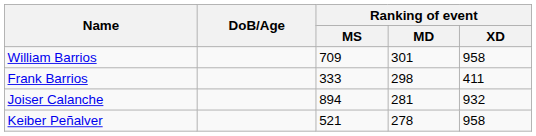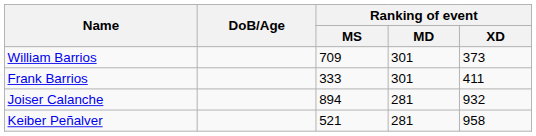 <table class="wikitable" style="width:600px; font-size:95%;">
 <tr>
 <th rowspan="2" align="left">Name</th>
 <th rowspan="2" align="left">DoB/Age</th>
 <th colspan="3" align="center">Ranking of event</th>
 </tr>
 <tr>
 <th align="center">MS</th>
 <th>MD</th>
 <th align="center">XD</th>
 </tr>
 <tr>
 <td><a href='#'>William Barrios</a></td>
 <td></td>
 <td>709</td>
 <td>301</td>
-<td>958</td>
+<td>373</td>
 </tr>
 <tr>
 <td><a href='#'>Frank Barrios</a></td>
 <td></td>
 <td>333</td>
-<td>298</td>
+<td>301</td>
 <td>411</td>
 </tr>
 <tr>
 <td><a href='#'>Joiser Calanche</a></td>
 <td></td>
 <td>894</td>
 <td>281</td>
 <td>932</td>
 </tr>
 <tr>
 <td><a href='#'>Keiber Peñalver</a></td>
 <td></td>
 <td>521</td>
-<td>278</td>
+<td>281</td>
 <td>958</td>
 </tr>
 </table>
